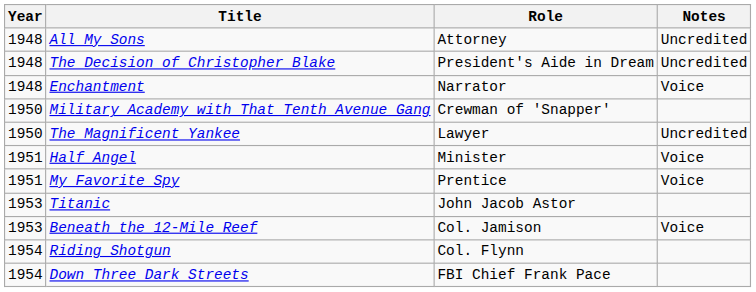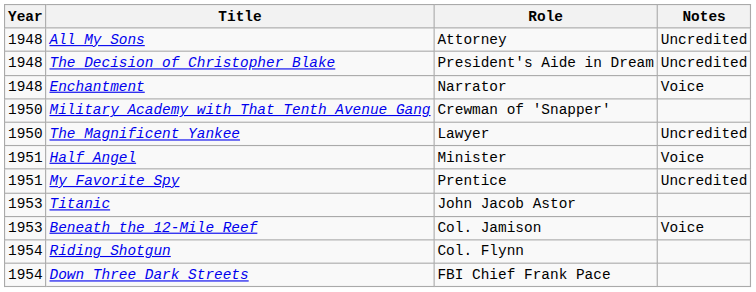 <table class="wikitable">
 <tr>
 <th>Year</th>
 <th>Title</th>
 <th>Role</th>
 <th>Notes</th>
 </tr>
 <tr>
 <td>1948</td>
 <td><em><a href='#'>All My Sons</a></em></td>
 <td>Attorney</td>
 <td>Uncredited</td>
 </tr>
 <tr>
 <td>1948</td>
 <td><em><a href='#'>The Decision of Christopher Blake</a></em></td>
 <td>President's Aide in Dream</td>
 <td>Uncredited</td>
 </tr>
 <tr>
 <td>1948</td>
 <td><em><a href='#'>Enchantment</a></em></td>
 <td>Narrator</td>
 <td>Voice</td>
 </tr>
 <tr>
 <td>1950</td>
 <td><em><a href='#'>Military Academy with That Tenth Avenue Gang</a></em></td>
 <td>Crewman of 'Snapper'</td>
 <td></td>
 </tr>
 <tr>
 <td>1950</td>
 <td><em><a href='#'>The Magnificent Yankee</a></em></td>
 <td>Lawyer</td>
 <td>Uncredited</td>
 </tr>
 <tr>
 <td>1951</td>
 <td><em><a href='#'>Half Angel</a></em></td>
 <td>Minister</td>
 <td>Voice</td>
 </tr>
 <tr>
 <td>1951</td>
 <td><em><a href='#'>My Favorite Spy</a></em></td>
 <td>Prentice</td>
-<td>Voice</td>
+<td>Uncredited</td>
 </tr>
 <tr>
 <td>1953</td>
 <td><em><a href='#'>Titanic</a></em></td>
 <td>John Jacob Astor</td>
 <td></td>
 </tr>
 <tr>
 <td>1953</td>
 <td><em><a href='#'>Beneath the 12-Mile Reef</a></em></td>
 <td>Col. Jamison</td>
 <td>Voice</td>
 </tr>
 <tr>
 <td>1954</td>
 <td><em><a href='#'>Riding Shotgun</a></em></td>
 <td>Col. Flynn</td>
 <td></td>
 </tr>
 <tr>
 <td>1954</td>
 <td><em><a href='#'>Down Three Dark Streets</a></em></td>
 <td>FBI Chief Frank Pace</td>
 <td></td>
 </tr>
 </table>
